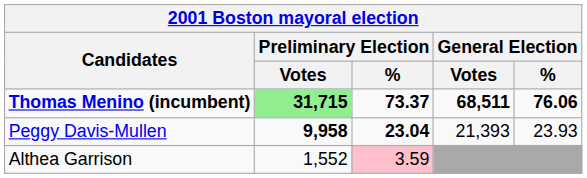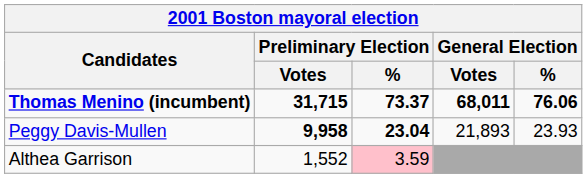 <table class=wikitable>
 <tr>
 <th colspan=5><a href='#'>2001 Boston mayoral election</a></th>
 </tr>
 <tr>
 <th rowspan="2"><strong>Candidates</strong></th>
 <th colspan=2><strong>Preliminary Election</strong></th>
 <th colspan=2><strong>General Election</strong></th>
 </tr>
 <tr>
 <th>Votes</th>
 <th>%</th>
 <th>Votes</th>
 <th>%</th>
 </tr>
 <tr>
 <td><strong><a href='#'>Thomas Menino</a> (incumbent)</strong></td>
-<td style="background: lightgreen; text-align:right;"><strong>31,715</strong></td>
+<td style="text-align:right;"><strong>31,715</strong></td>
 <td style="text-align:right;"><strong>73.37</strong></td>
-<td style="text-align:right;"><strong>68,511</strong></td>
+<td style="text-align:right;"><strong>68,011</strong></td>
 <td style="text-align:right;"><strong>76.06</strong></td>
 </tr>
 <tr>
 <td><a href='#'>Peggy Davis-Mullen</a></td>
 <td style="text-align:right;"><strong>9,958</strong></td>
 <td style="text-align:right;"><strong>23.04</strong></td>
-<td style="text-align:right;">21,393</td>
+<td style="text-align:right;">21,893</td>
 <td style="text-align:right;">23.93</td>
 </tr>
 <tr>
 <td>Althea Garrison</td>
 <td style="text-align:right;">1,552</td>
 <td style="background: pink; text-align:right;">3.59</td>
 <td colspan="2" style="background:darkgrey;"></td>
 </tr>
 </table>
